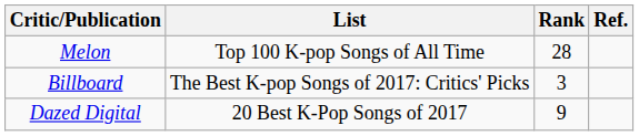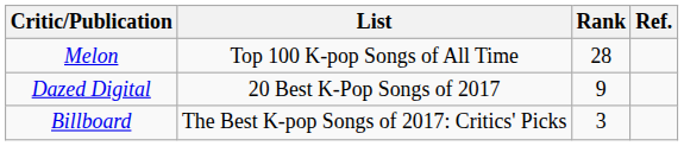 <table class="wikitable" style="text-align:center">
 <tr>
 <th>Critic/Publication</th>
 <th>List</th>
 <th>Rank</th>
 <th>Ref.</th>
 </tr>
 <tr>
 <td><em><a href='#'>Melon</a></em></td>
 <td>Top 100 K-pop Songs of All Time</td>
 <td>28</td>
 <td></td>
 </tr>
 <tr>
+<td><em><a href='#'>Dazed Digital</a></em></td>
+<td>20 Best K-Pop Songs of 2017</td>
+<td>9</td>
+<td></td>
+</tr>
+<tr>
 <td><em><a href='#'>Billboard</a></em></td>
 <td>The Best K-pop Songs of 2017: Critics' Picks</td>
 <td>3</td>
 <td></td>
 </tr>
-<tr>
-<td><em><a href='#'>Dazed Digital</a></em></td>
-<td>20 Best K-Pop Songs of 2017</td>
-<td>9</td>
-<td></td>
-</tr>
 </table>
